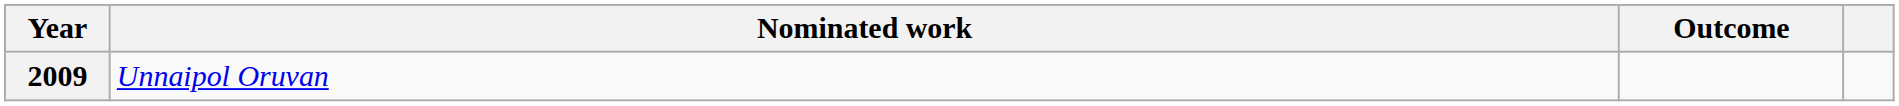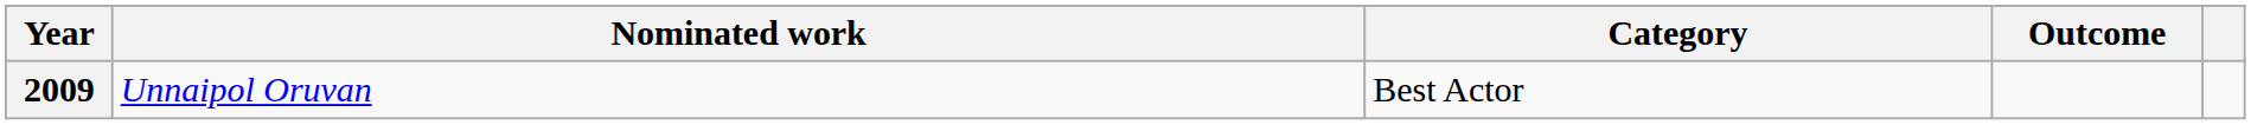 <table class="wikitable plainrowheaders" style="width:80%;">
 <tr>
 <th scope="col" style="width:1%;">Year</th>
 <th scope="col" style="width:30%;">Nominated work</th>
+<th scope="col" style="width:15%;">Category</th>
 <th scope="col" style="width:3%;">Outcome</th>
 <th scope="col" style="width:1%;"></th>
 </tr>
 <tr>
 <th scope="row">2009</th>
 <td><em><a href='#'>Unnaipol Oruvan</a></em></td>
+<td>Best Actor</td>
 <td></td>
 <td style="text-align:center;"></td>
 </tr>
 </table>
